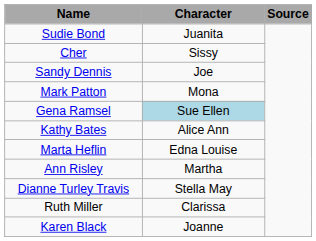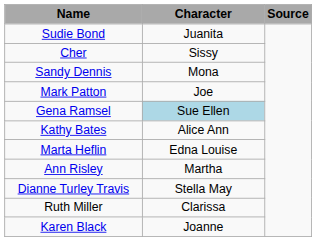 <table class="wikitable" style="font-size:90%; text-align:center; margin: 5px;">
 <tr>
 <th style="background:darkGrey; width:155px;">Name</th>
 <th style="background:darkGrey; width:137px;">Character</th>
 <th style="background:darkGrey; width:30px;">Source</th>
 </tr>
 <tr>
 <td><a href='#'>Sudie Bond</a></td>
 <td>Juanita</td>
 <td rowspan="11"></td>
 </tr>
 <tr>
 <td><a href='#'>Cher</a></td>
 <td>Sissy</td>
 </tr>
 <tr>
 <td><a href='#'>Sandy Dennis</a></td>
-<td>Joe</td>
+<td>Mona</td>
 </tr>
 <tr>
 <td><a href='#'>Mark Patton</a></td>
-<td>Mona</td>
+<td>Joe</td>
 </tr>
 <tr>
 <td><a href='#'>Gena Ramsel</a></td>
 <td style="background: lightblue;">Sue Ellen</td>
 </tr>
 <tr>
 <td><a href='#'>Kathy Bates</a></td>
 <td>Alice Ann</td>
 </tr>
 <tr>
 <td><a href='#'>Marta Heflin</a></td>
 <td>Edna Louise</td>
 </tr>
 <tr>
 <td><a href='#'>Ann Risley</a></td>
 <td>Martha</td>
 </tr>
 <tr>
 <td><a href='#'>Dianne Turley Travis</a></td>
 <td>Stella May</td>
 </tr>
 <tr>
 <td>Ruth Miller</td>
 <td>Clarissa</td>
 </tr>
 <tr>
 <td><a href='#'>Karen Black</a></td>
 <td>Joanne</td>
 </tr>
 </table>
